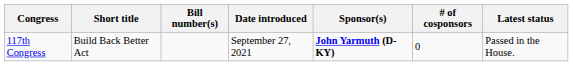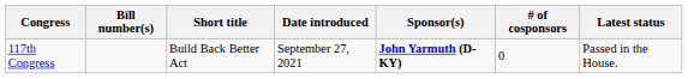 <table class="wikitable">
 <tr>
 <th>Congress</th>
+<th>Bill number(s)</th>
 <th>Short title</th>
-<th>Bill number(s)</th>
 <th>Date introduced</th>
 <th>Sponsor(s)</th>
 <th># of cosponsors</th>
 <th>Latest status</th>
 </tr>
 <tr>
 <td><a href='#'>117th Congress</a></td>
+<td></td>
 <td>Build Back Better Act</td>
-<td></td>
 <td>September 27, 2021</td>
 <td><strong><a href='#'>John Yarmuth</a> (D-KY)</strong></td>
 <td>0</td>
 <td>Passed in the House.</td>
 </tr>
 </table>
